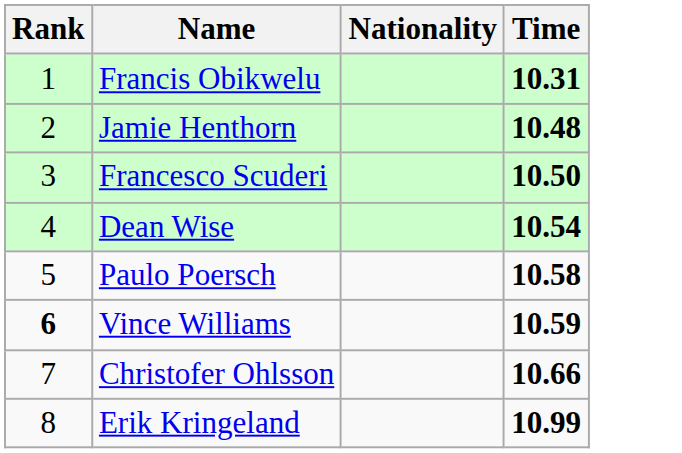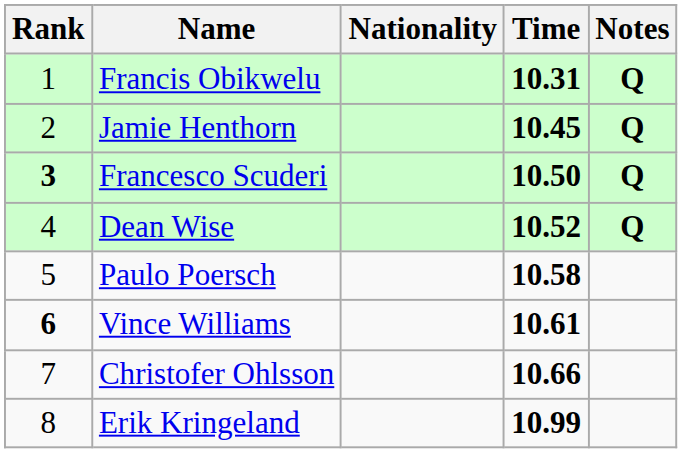 <table class="wikitable sortable" style="text-align:center">
 <tr>
 <th>Rank</th>
 <th>Name</th>
 <th>Nationality</th>
 <th>Time</th>
+<th>Notes</th>
 </tr>
 <tr bgcolor=ccffcc>
 <td>1</td>
 <td align=left><a href='#'>Francis Obikwelu</a></td>
 <td align=left></td>
 <td><strong>10.31</strong></td>
+<td><strong>Q</strong></td>
 </tr>
 <tr bgcolor=ccffcc>
 <td>2</td>
 <td align=left><a href='#'>Jamie Henthorn</a></td>
 <td align=left></td>
-<td><strong>10.48</strong></td>
+<td><strong>10.45</strong></td>
+<td><strong>Q</strong></td>
 </tr>
 <tr bgcolor=ccffcc>
-<td>3</td>
+<td><strong>3</strong></td>
 <td align=left><a href='#'>Francesco Scuderi</a></td>
 <td align=left></td>
 <td><strong>10.50</strong></td>
+<td><strong>Q</strong></td>
 </tr>
 <tr bgcolor=ccffcc>
 <td>4</td>
 <td align=left><a href='#'>Dean Wise</a></td>
 <td align=left></td>
-<td><strong>10.54</strong></td>
+<td><strong>10.52</strong></td>
+<td><strong>Q</strong></td>
 </tr>
 <tr>
 <td>5</td>
 <td align=left><a href='#'>Paulo Poersch</a></td>
 <td align=left></td>
 <td><strong>10.58</strong></td>
+<td></td>
 </tr>
 <tr>
 <td><strong>6</strong></td>
 <td align=left><a href='#'>Vince Williams</a></td>
 <td align=left></td>
-<td><strong>10.59</strong></td>
+<td><strong>10.61</strong></td>
+<td></td>
 </tr>
 <tr>
 <td>7</td>
 <td align=left><a href='#'>Christofer Ohlsson</a></td>
 <td align=left></td>
 <td><strong>10.66</strong></td>
+<td></td>
 </tr>
 <tr>
 <td>8</td>
 <td align=left><a href='#'>Erik Kringeland</a></td>
 <td align=left></td>
 <td><strong>10.99</strong></td>
+<td></td>
 </tr>
 </table>
